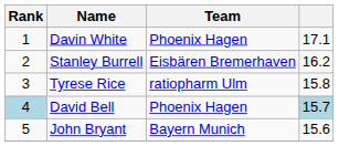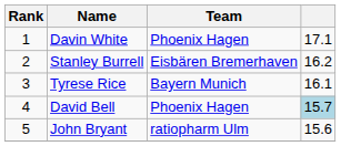 <table class="wikitable sortable" style="text-align:left;">
 <tr>
 <th>Rank</th>
 <th>Name</th>
 <th>Team</th>
 <th></th>
 </tr>
 <tr>
 <td align=center>1</td>
 <td> <a href='#'>Davin White</a></td>
 <td><a href='#'>Phoenix Hagen</a></td>
 <td align=center>17.1</td>
 </tr>
 <tr>
 <td align=center>2</td>
 <td> <a href='#'>Stanley Burrell</a></td>
 <td><a href='#'>Eisbären Bremerhaven</a></td>
 <td align=center>16.2</td>
 </tr>
 <tr>
 <td align=center>3</td>
 <td> <a href='#'>Tyrese Rice</a></td>
-<td><a href='#'>ratiopharm Ulm</a></td>
-<td align=center>15.8</td>
+<td><a href='#'>Bayern Munich</a></td>
+<td align=center>16.1</td>
 </tr>
 <tr>
-<td align=center style="background: lightblue;">4</td>
+<td align=center>4</td>
 <td> <a href='#'>David Bell</a></td>
 <td><a href='#'>Phoenix Hagen</a></td>
 <td align=center style="background: lightblue;">15.7</td>
 </tr>
 <tr>
 <td align=center>5</td>
 <td> <a href='#'>John Bryant</a></td>
-<td><a href='#'>Bayern Munich</a></td>
+<td><a href='#'>ratiopharm Ulm</a></td>
 <td align=center>15.6</td>
 </tr>
 <tr>
 </tr>
 </table>
